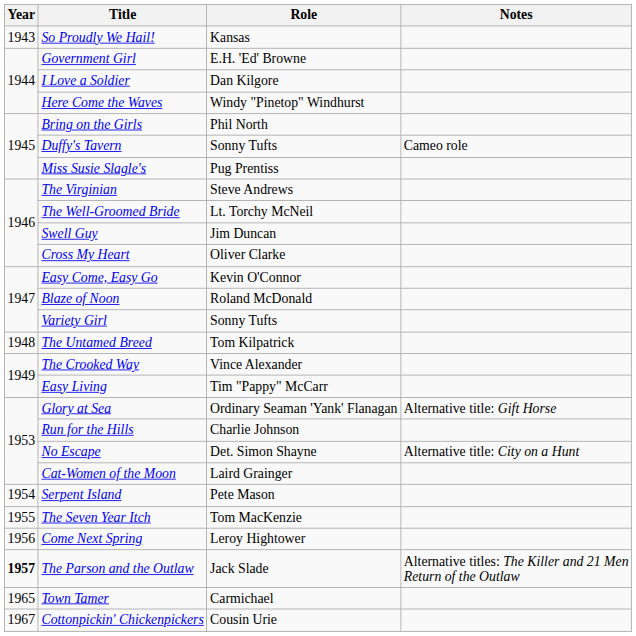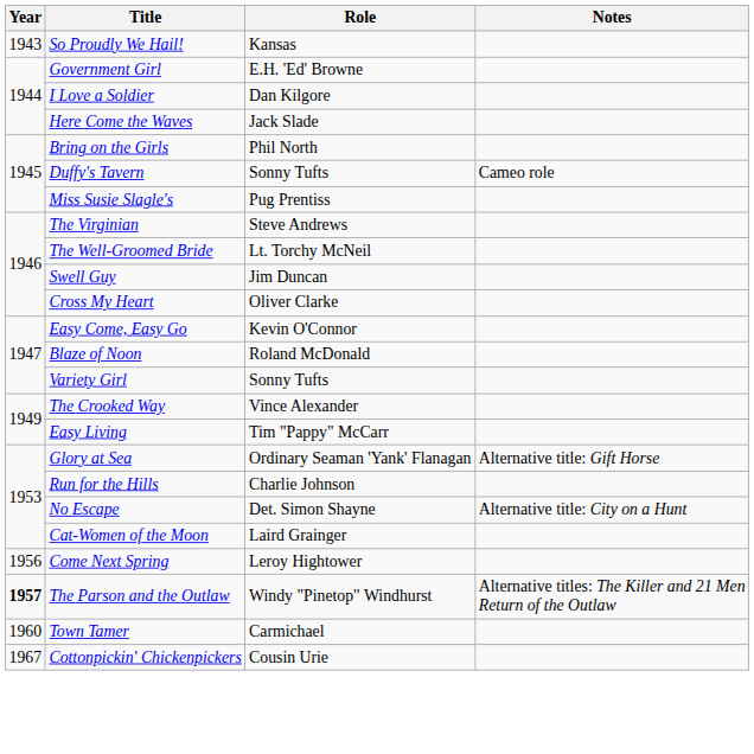 <table class="wikitable sortable">
 <tr>
 <th>Year</th>
 <th>Title</th>
 <th>Role</th>
 <th class="unsortable">Notes</th>
 </tr>
 <tr>
 <td>1943</td>
 <td><em><a href='#'>So Proudly We Hail!</a></em></td>
 <td>Kansas</td>
 <td></td>
 </tr>
 <tr>
 <td rowspan=3>1944</td>
 <td><em><a href='#'>Government Girl</a></em></td>
 <td>E.H. 'Ed' Browne</td>
 <td></td>
 </tr>
 <tr>
 <td><em><a href='#'>I Love a Soldier</a></em></td>
 <td>Dan Kilgore</td>
 <td></td>
 </tr>
 <tr>
 <td><em><a href='#'>Here Come the Waves</a></em></td>
-<td>Windy "Pinetop" Windhurst</td>
+<td>Jack Slade</td>
 <td></td>
 </tr>
 <tr>
 <td rowspan=3>1945</td>
 <td><em><a href='#'>Bring on the Girls</a></em></td>
 <td>Phil North</td>
 <td></td>
 </tr>
 <tr>
 <td><em><a href='#'>Duffy's Tavern</a></em></td>
 <td>Sonny Tufts</td>
 <td>Cameo role</td>
 </tr>
 <tr>
 <td><em><a href='#'>Miss Susie Slagle's</a></em></td>
 <td>Pug Prentiss</td>
 <td></td>
 </tr>
 <tr>
 <td rowspan=4>1946</td>
 <td><em><a href='#'>The Virginian</a></em></td>
 <td>Steve Andrews</td>
 <td></td>
 </tr>
 <tr>
 <td><em><a href='#'>The Well-Groomed Bride</a></em></td>
 <td>Lt. Torchy McNeil</td>
 <td></td>
 </tr>
 <tr>
 <td><em><a href='#'>Swell Guy</a></em></td>
 <td>Jim Duncan</td>
 <td></td>
 </tr>
 <tr>
 <td><em><a href='#'>Cross My Heart</a></em></td>
 <td>Oliver Clarke</td>
 <td></td>
 </tr>
 <tr>
 <td rowspan=3>1947</td>
 <td><em><a href='#'>Easy Come, Easy Go</a></em></td>
 <td>Kevin O'Connor</td>
 <td></td>
 </tr>
 <tr>
 <td><em><a href='#'>Blaze of Noon</a></em></td>
 <td>Roland McDonald</td>
 <td></td>
 </tr>
 <tr>
 <td><em><a href='#'>Variety Girl</a></em></td>
 <td>Sonny Tufts</td>
 <td></td>
 </tr>
 <tr>
-<td>1948</td>
-<td><em><a href='#'>The Untamed Breed</a></em></td>
-<td>Tom Kilpatrick</td>
-<td></td>
-</tr>
-<tr>
 <td rowspan=2>1949</td>
 <td><em><a href='#'>The Crooked Way</a></em></td>
 <td>Vince Alexander</td>
 <td></td>
 </tr>
 <tr>
 <td><em><a href='#'>Easy Living</a></em></td>
 <td>Tim "Pappy" McCarr</td>
 <td></td>
 </tr>
 <tr>
 <td rowspan=4>1953</td>
 <td><em><a href='#'>Glory at Sea</a></em></td>
 <td>Ordinary Seaman 'Yank' Flanagan</td>
 <td>Alternative title: <em>Gift Horse</em></td>
 </tr>
 <tr>
 <td><em><a href='#'>Run for the Hills</a></em></td>
 <td>Charlie Johnson</td>
 <td></td>
 </tr>
 <tr>
 <td><em><a href='#'>No Escape</a></em></td>
 <td>Det. Simon Shayne</td>
 <td>Alternative title: <em>City on a Hunt</em></td>
 </tr>
 <tr>
 <td><em><a href='#'>Cat-Women of the Moon</a></em></td>
 <td>Laird Grainger</td>
 <td></td>
 </tr>
 <tr>
-<td>1954</td>
-<td><em><a href='#'>Serpent Island</a></em></td>
-<td>Pete Mason</td>
-<td></td>
-</tr>
-<tr>
-<td>1955</td>
-<td><em><a href='#'>The Seven Year Itch</a></em></td>
-<td>Tom MacKenzie</td>
-<td></td>
-</tr>
-<tr>
 <td>1956</td>
 <td><em><a href='#'>Come Next Spring</a></em></td>
 <td>Leroy Hightower</td>
 <td></td>
 </tr>
 <tr>
 <td><strong>1957</strong></td>
 <td><em><a href='#'>The Parson and the Outlaw</a></em></td>
-<td>Jack Slade</td>
+<td>Windy "Pinetop" Windhurst</td>
 <td>Alternative titles: <em>The Killer and 21 Men</em><br><em>Return of the Outlaw</em></td>
 </tr>
 <tr>
-<td>1965</td>
+<td>1960</td>
 <td><em><a href='#'>Town Tamer</a></em></td>
 <td>Carmichael</td>
 <td></td>
 </tr>
 <tr>
 <td>1967</td>
 <td><em><a href='#'>Cottonpickin' Chickenpickers</a></em></td>
 <td>Cousin Urie</td>
 <td></td>
 </tr>
 </table>
